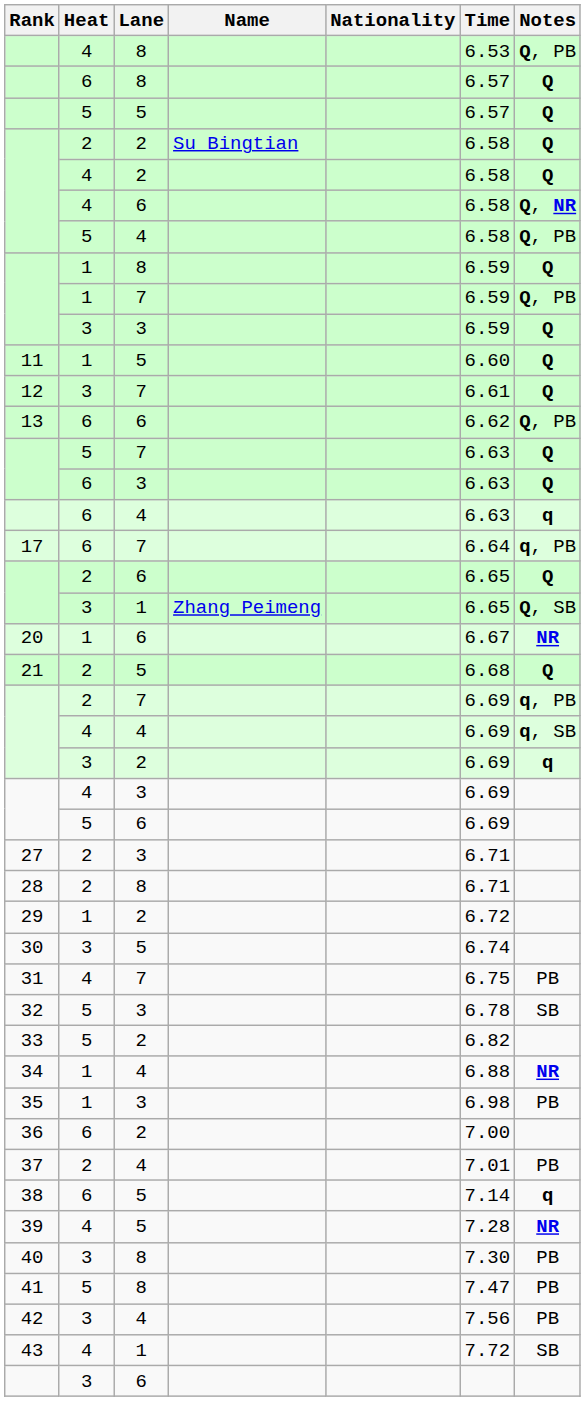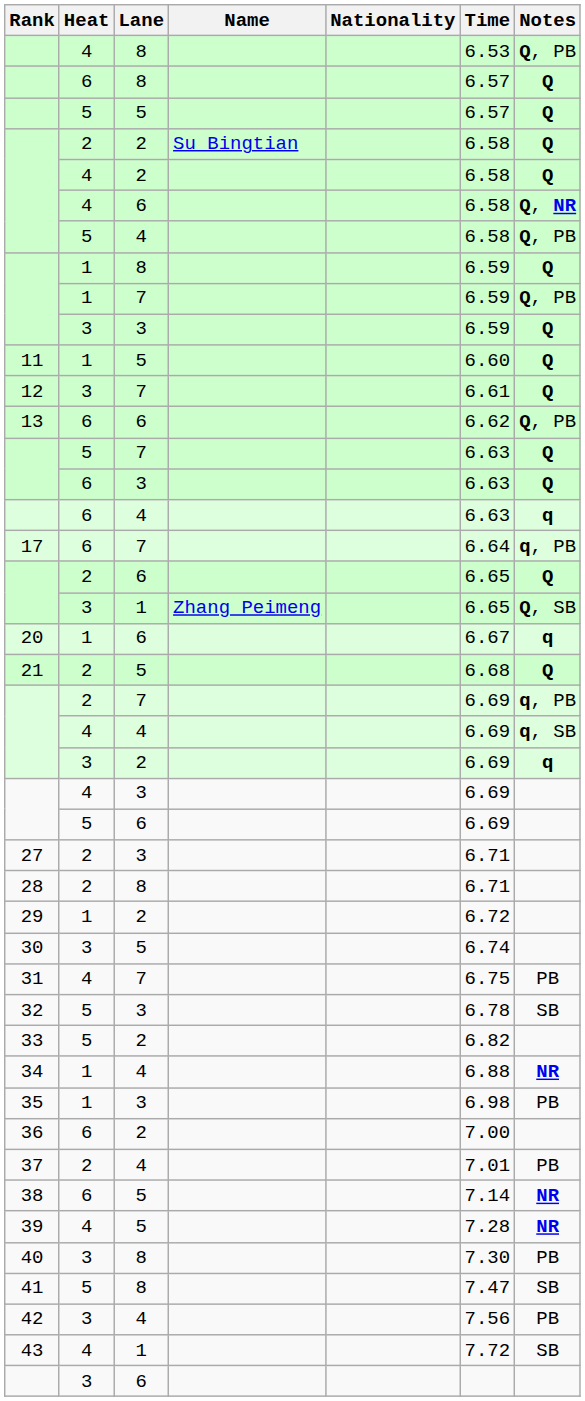 <table class="wikitable sortable" style="text-align:center">
 <tr>
 <th>Rank</th>
 <th>Heat</th>
 <th>Lane</th>
 <th>Name</th>
 <th>Nationality</th>
 <th>Time</th>
 <th>Notes</th>
 </tr>
 <tr bgcolor=#ccffcc>
 <td></td>
 <td>4</td>
 <td>8</td>
 <td align=left></td>
 <td align=left></td>
 <td>6.53</td>
 <td><strong>Q</strong>, PB</td>
 </tr>
 <tr bgcolor=#ccffcc>
 <td></td>
 <td>6</td>
 <td>8</td>
 <td align=left></td>
 <td align=left></td>
 <td>6.57</td>
 <td><strong>Q</strong></td>
 </tr>
 <tr bgcolor=#ccffcc>
 <td></td>
 <td>5</td>
 <td>5</td>
 <td align=left></td>
 <td align=left></td>
 <td>6.57</td>
 <td><strong>Q</strong></td>
 </tr>
 <tr bgcolor=#ccffcc>
 <td rowspan=4></td>
 <td>2</td>
 <td>2</td>
 <td align=left><a href='#'>Su Bingtian</a></td>
 <td align=left></td>
 <td>6.58</td>
 <td><strong>Q</strong></td>
 </tr>
 <tr bgcolor=#ccffcc>
 <td>4</td>
 <td>2</td>
 <td align=left></td>
 <td align=left></td>
 <td>6.58</td>
 <td><strong>Q</strong></td>
 </tr>
 <tr bgcolor=#ccffcc>
 <td>4</td>
 <td>6</td>
 <td align=left></td>
 <td align=left></td>
 <td>6.58</td>
 <td><strong>Q</strong>, <strong><a href='#'>NR</a></strong></td>
 </tr>
 <tr bgcolor=#ccffcc>
 <td>5</td>
 <td>4</td>
 <td align=left></td>
 <td align=left></td>
 <td>6.58</td>
 <td><strong>Q</strong>, PB</td>
 </tr>
 <tr bgcolor=#ccffcc>
 <td rowspan=3></td>
 <td>1</td>
 <td>8</td>
 <td align=left></td>
 <td align=left></td>
 <td>6.59</td>
 <td><strong>Q</strong></td>
 </tr>
 <tr bgcolor=#ccffcc>
 <td>1</td>
 <td>7</td>
 <td align=left></td>
 <td align=left></td>
 <td>6.59</td>
 <td><strong>Q</strong>, PB</td>
 </tr>
 <tr bgcolor=#ccffcc>
 <td>3</td>
 <td>3</td>
 <td align=left></td>
 <td align=left></td>
 <td>6.59</td>
 <td><strong>Q</strong></td>
 </tr>
 <tr bgcolor=#ccffcc>
 <td>11</td>
 <td>1</td>
 <td>5</td>
 <td align=left></td>
 <td align=left></td>
 <td>6.60</td>
 <td><strong>Q</strong></td>
 </tr>
 <tr bgcolor=#ccffcc>
 <td>12</td>
 <td>3</td>
 <td>7</td>
 <td align=left></td>
 <td align=left></td>
 <td>6.61</td>
 <td><strong>Q</strong></td>
 </tr>
 <tr bgcolor=#ccffcc>
 <td>13</td>
 <td>6</td>
 <td>6</td>
 <td align=left></td>
 <td align=left></td>
 <td>6.62</td>
 <td><strong>Q</strong>, PB</td>
 </tr>
 <tr bgcolor=#ccffcc>
 <td rowspan=2></td>
 <td>5</td>
 <td>7</td>
 <td align=left></td>
 <td align=left></td>
 <td>6.63</td>
 <td><strong>Q</strong></td>
 </tr>
 <tr bgcolor=#ccffcc>
 <td>6</td>
 <td>3</td>
 <td align=left></td>
 <td align=left></td>
 <td>6.63</td>
 <td><strong>Q</strong></td>
 </tr>
 <tr bgcolor=#ddffdd>
 <td></td>
 <td>6</td>
 <td>4</td>
 <td align=left></td>
 <td align=left></td>
 <td>6.63</td>
 <td><strong>q</strong></td>
 </tr>
 <tr bgcolor=#ddffdd>
 <td>17</td>
 <td>6</td>
 <td>7</td>
 <td align=left></td>
 <td align=left></td>
 <td>6.64</td>
 <td><strong>q</strong>, PB</td>
 </tr>
 <tr bgcolor=#ccffcc>
 <td rowspan=2></td>
 <td>2</td>
 <td>6</td>
 <td align=left></td>
 <td align=left></td>
 <td>6.65</td>
 <td><strong>Q</strong></td>
 </tr>
 <tr bgcolor=#ccffcc>
 <td>3</td>
 <td>1</td>
 <td align=left><a href='#'>Zhang Peimeng</a></td>
 <td align=left></td>
 <td>6.65</td>
 <td><strong>Q</strong>, SB</td>
 </tr>
 <tr bgcolor=#ddffdd>
 <td>20</td>
 <td>1</td>
 <td>6</td>
 <td align=left></td>
 <td align=left></td>
 <td>6.67</td>
-<td><strong><a href='#'>NR</a></strong></td>
+<td><strong>q</strong></td>
 </tr>
 <tr bgcolor=#ccffcc>
 <td>21</td>
 <td>2</td>
 <td>5</td>
 <td align=left></td>
 <td align=left></td>
 <td>6.68</td>
 <td><strong>Q</strong></td>
 </tr>
 <tr bgcolor=#ddffdd>
 <td rowspan=3></td>
 <td>2</td>
 <td>7</td>
 <td align=left></td>
 <td align=left></td>
 <td>6.69</td>
 <td><strong>q</strong>, PB</td>
 </tr>
 <tr bgcolor=#ddffdd>
 <td>4</td>
 <td>4</td>
 <td align=left></td>
 <td align=left></td>
 <td>6.69</td>
 <td><strong>q</strong>, SB</td>
 </tr>
 <tr bgcolor=#ddffdd>
 <td>3</td>
 <td>2</td>
 <td align=left></td>
 <td align=left></td>
 <td>6.69</td>
 <td><strong>q</strong></td>
 </tr>
 <tr>
 <td rowspan=2></td>
 <td>4</td>
 <td>3</td>
 <td align=left></td>
 <td align=left></td>
 <td>6.69</td>
 <td></td>
 </tr>
 <tr>
 <td>5</td>
 <td>6</td>
 <td align=left></td>
 <td align=left></td>
 <td>6.69</td>
 <td></td>
 </tr>
 <tr>
 <td>27</td>
 <td>2</td>
 <td>3</td>
 <td align=left></td>
 <td align=left></td>
 <td>6.71</td>
 <td></td>
 </tr>
 <tr>
 <td>28</td>
 <td>2</td>
 <td>8</td>
 <td align=left></td>
 <td align=left></td>
 <td>6.71</td>
 <td></td>
 </tr>
 <tr>
 <td>29</td>
 <td>1</td>
 <td>2</td>
 <td align=left></td>
 <td align=left></td>
 <td>6.72</td>
 <td></td>
 </tr>
 <tr>
 <td>30</td>
 <td>3</td>
 <td>5</td>
 <td align=left></td>
 <td align=left></td>
 <td>6.74</td>
 <td></td>
 </tr>
 <tr>
 <td>31</td>
 <td>4</td>
 <td>7</td>
 <td align=left></td>
 <td align=left></td>
 <td>6.75</td>
 <td>PB</td>
 </tr>
 <tr>
 <td>32</td>
 <td>5</td>
 <td>3</td>
 <td align=left></td>
 <td align=left></td>
 <td>6.78</td>
 <td>SB</td>
 </tr>
 <tr>
 <td>33</td>
 <td>5</td>
 <td>2</td>
 <td align=left></td>
 <td align=left></td>
 <td>6.82</td>
 <td></td>
 </tr>
 <tr>
 <td>34</td>
 <td>1</td>
 <td>4</td>
 <td align=left></td>
 <td align=left></td>
 <td>6.88</td>
 <td><strong><a href='#'>NR</a></strong></td>
 </tr>
 <tr>
 <td>35</td>
 <td>1</td>
 <td>3</td>
 <td align=left></td>
 <td align=left></td>
 <td>6.98</td>
 <td>PB</td>
 </tr>
 <tr>
 <td>36</td>
 <td>6</td>
 <td>2</td>
 <td align=left></td>
 <td align=left></td>
 <td>7.00</td>
 <td></td>
 </tr>
 <tr>
 <td>37</td>
 <td>2</td>
 <td>4</td>
 <td align=left></td>
 <td align=left></td>
 <td>7.01</td>
 <td>PB</td>
 </tr>
 <tr>
 <td>38</td>
 <td>6</td>
 <td>5</td>
 <td align=left></td>
 <td align=left></td>
 <td>7.14</td>
-<td><strong>q</strong></td>
+<td><strong><a href='#'>NR</a></strong></td>
 </tr>
 <tr>
 <td>39</td>
 <td>4</td>
 <td>5</td>
 <td align=left></td>
 <td align=left></td>
 <td>7.28</td>
 <td><strong><a href='#'>NR</a></strong></td>
 </tr>
 <tr>
 <td>40</td>
 <td>3</td>
 <td>8</td>
 <td align=left></td>
 <td align=left></td>
 <td>7.30</td>
 <td>PB</td>
 </tr>
 <tr>
 <td>41</td>
 <td>5</td>
 <td>8</td>
 <td align=left></td>
 <td align=left></td>
 <td>7.47</td>
-<td>PB</td>
+<td>SB</td>
 </tr>
 <tr>
 <td>42</td>
 <td>3</td>
 <td>4</td>
 <td align=left></td>
 <td align=left></td>
 <td>7.56</td>
 <td>PB</td>
 </tr>
 <tr>
 <td>43</td>
 <td>4</td>
 <td>1</td>
 <td align=left></td>
 <td align=left></td>
 <td>7.72</td>
 <td>SB</td>
 </tr>
 <tr>
 <td></td>
 <td>3</td>
 <td>6</td>
 <td align=left></td>
 <td align=left></td>
 <td></td>
 <td></td>
 </tr>
 </table>
